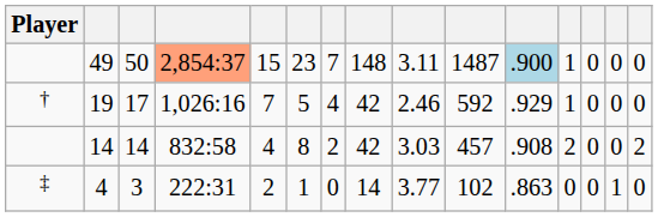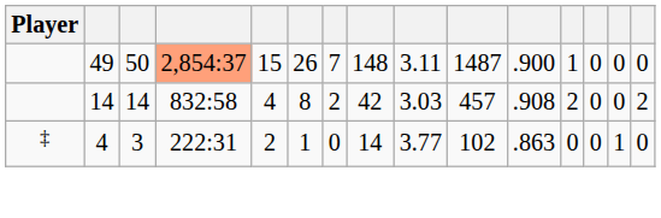 <table class="wikitable sortable" style="text-align:center;">
 <tr>
 <th>Player</th>
 <th></th>
 <th></th>
 <th></th>
 <th></th>
 <th></th>
 <th></th>
 <th></th>
 <th></th>
 <th></th>
 <th></th>
 <th></th>
 <th></th>
 <th></th>
 <th></th>
 </tr>
 <tr>
 <td></td>
 <td>49</td>
 <td>50</td>
 <td style="background: lightsalmon;">2,854:37</td>
 <td>15</td>
-<td>23</td>
+<td>26</td>
 <td>7</td>
 <td>148</td>
 <td>3.11</td>
 <td>1487</td>
-<td style="background: lightblue;">.900</td>
-<td>1</td>
-<td>0</td>
-<td>0</td>
-<td>0</td>
-</tr>
-<tr>
-<td><sup>†</sup></td>
-<td>19</td>
-<td>17</td>
-<td>1,026:16</td>
-<td>7</td>
-<td>5</td>
-<td>4</td>
-<td>42</td>
-<td>2.46</td>
-<td>592</td>
-<td>.929</td>
+<td>.900</td>
 <td>1</td>
 <td>0</td>
 <td>0</td>
 <td>0</td>
 </tr>
 <tr>
 <td></td>
 <td>14</td>
 <td>14</td>
 <td>832:58</td>
 <td>4</td>
 <td>8</td>
 <td>2</td>
 <td>42</td>
 <td>3.03</td>
 <td>457</td>
 <td>.908</td>
 <td>2</td>
 <td>0</td>
 <td>0</td>
 <td>2</td>
 </tr>
 <tr>
 <td><sup>‡</sup></td>
 <td>4</td>
 <td>3</td>
 <td>222:31</td>
 <td>2</td>
 <td>1</td>
 <td>0</td>
 <td>14</td>
 <td>3.77</td>
 <td>102</td>
 <td>.863</td>
 <td>0</td>
 <td>0</td>
 <td>1</td>
 <td>0</td>
 </tr>
 </table>
